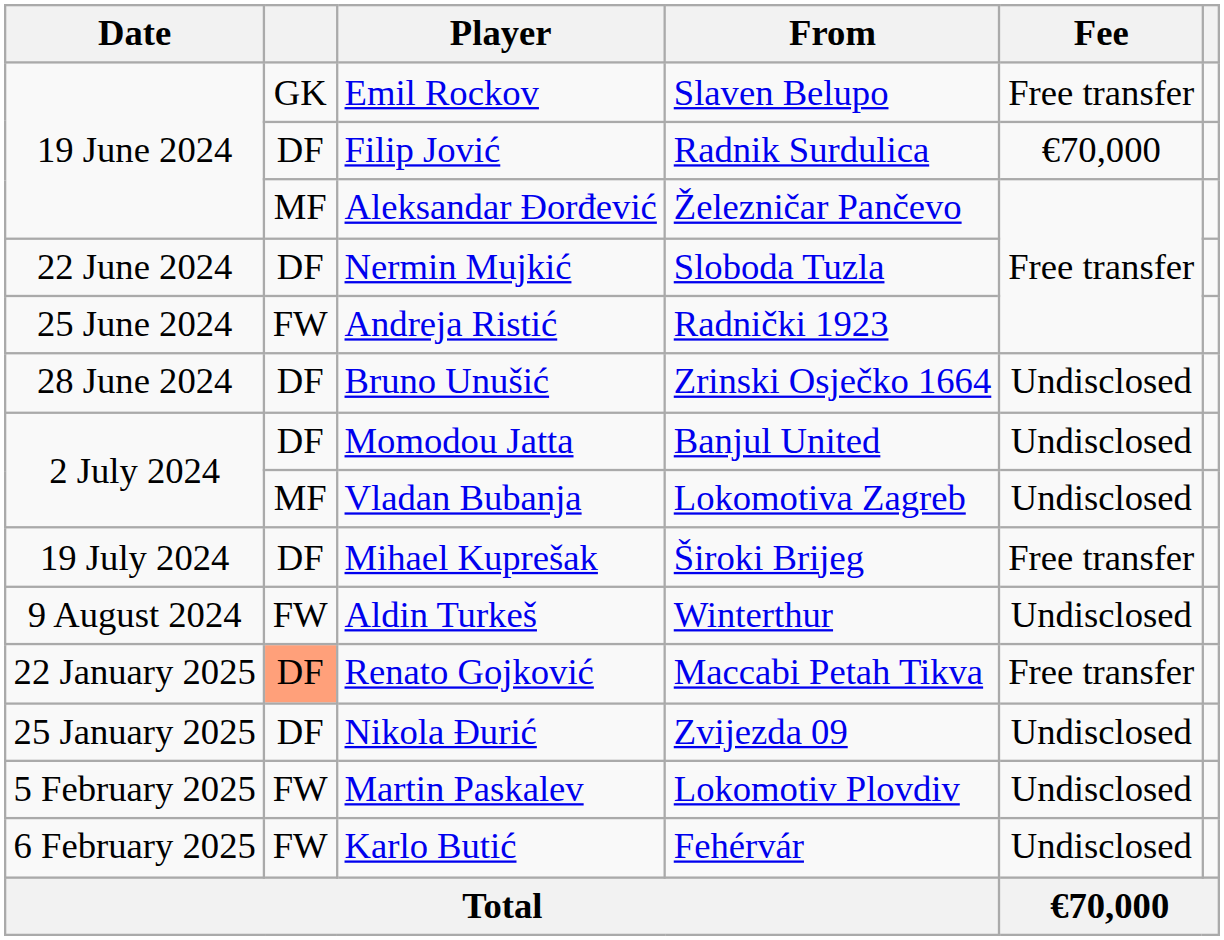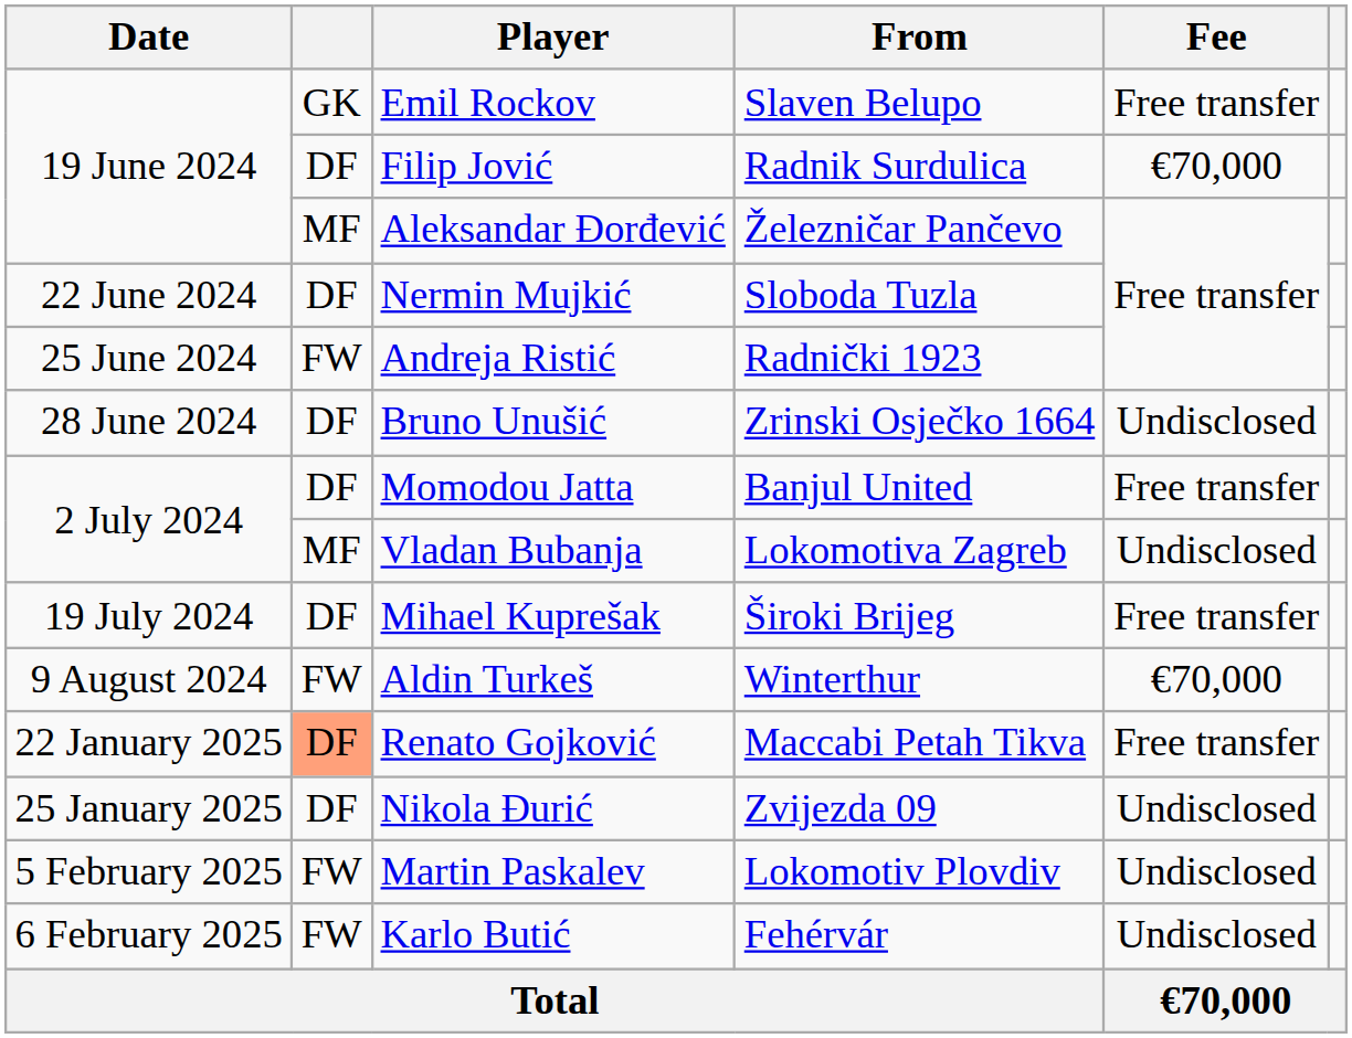 <table class="wikitable" style="text-align:center;">
 <tr>
 <th>Date</th>
 <th></th>
 <th>Player</th>
 <th>From</th>
 <th>Fee</th>
 <th></th>
 </tr>
 <tr>
 <td rowspan=3>19 June 2024</td>
 <td>GK</td>
 <td style="text-align:left"> <a href='#'>Emil Rockov</a></td>
 <td style="text-align:left"> <a href='#'>Slaven Belupo</a></td>
 <td>Free transfer</td>
 <td></td>
 </tr>
 <tr>
 <td>DF</td>
 <td style="text-align:left"> <a href='#'>Filip Jović</a></td>
 <td style="text-align:left"> <a href='#'>Radnik Surdulica</a></td>
 <td>€70,000</td>
 <td></td>
 </tr>
 <tr>
 <td>MF</td>
 <td style="text-align:left"> <a href='#'>Aleksandar Đorđević</a></td>
 <td style="text-align:left"> <a href='#'>Železničar Pančevo</a></td>
 <td rowspan=3>Free transfer</td>
 <td></td>
 </tr>
 <tr>
 <td>22 June 2024</td>
 <td>DF</td>
 <td style="text-align:left"> <a href='#'>Nermin Mujkić</a></td>
 <td style="text-align:left"> <a href='#'>Sloboda Tuzla</a></td>
 <td></td>
 </tr>
 <tr>
 <td>25 June 2024</td>
 <td>FW</td>
 <td style="text-align:left"> <a href='#'>Andreja Ristić</a></td>
 <td style="text-align:left"> <a href='#'>Radnički 1923</a></td>
 <td></td>
 </tr>
 <tr>
 <td>28 June 2024</td>
 <td>DF</td>
 <td style="text-align:left"> <a href='#'>Bruno Unušić</a></td>
 <td style="text-align:left"> <a href='#'>Zrinski Osječko 1664</a></td>
 <td>Undisclosed</td>
 <td></td>
 </tr>
 <tr>
 <td rowspan=2>2 July 2024</td>
 <td>DF</td>
 <td style="text-align:left"> <a href='#'>Momodou Jatta</a></td>
 <td style="text-align:left"> <a href='#'>Banjul United</a></td>
-<td>Undisclosed</td>
+<td>Free transfer</td>
 <td></td>
 </tr>
 <tr>
 <td>MF</td>
 <td style="text-align:left"> <a href='#'>Vladan Bubanja</a></td>
 <td style="text-align:left"> <a href='#'>Lokomotiva Zagreb</a></td>
 <td>Undisclosed</td>
 <td></td>
 </tr>
 <tr>
 <td>19 July 2024</td>
 <td>DF</td>
 <td style="text-align:left"> <a href='#'>Mihael Kuprešak</a></td>
 <td style="text-align:left"> <a href='#'>Široki Brijeg</a></td>
 <td>Free transfer</td>
 <td></td>
 </tr>
 <tr>
 <td>9 August 2024</td>
 <td>FW</td>
 <td style="text-align:left"> <a href='#'>Aldin Turkeš</a></td>
 <td style="text-align:left"> <a href='#'>Winterthur</a></td>
-<td>Undisclosed</td>
+<td>€70,000</td>
 <td></td>
 </tr>
 <tr>
 <td>22 January 2025</td>
 <td style="background: lightsalmon;">DF</td>
 <td style="text-align:left"> <a href='#'>Renato Gojković</a></td>
 <td style="text-align:left"> <a href='#'>Maccabi Petah Tikva</a></td>
 <td>Free transfer</td>
 <td></td>
 </tr>
 <tr>
 <td>25 January 2025</td>
 <td>DF</td>
 <td style="text-align:left"> <a href='#'>Nikola Đurić</a></td>
 <td style="text-align:left"> <a href='#'>Zvijezda 09</a></td>
 <td>Undisclosed</td>
 <td></td>
 </tr>
 <tr>
 <td>5 February 2025</td>
 <td>FW</td>
 <td style="text-align:left"> <a href='#'>Martin Paskalev</a></td>
 <td style="text-align:left"> <a href='#'>Lokomotiv Plovdiv</a></td>
 <td>Undisclosed</td>
 <td></td>
 </tr>
 <tr>
 <td>6 February 2025</td>
 <td>FW</td>
 <td style="text-align:left"> <a href='#'>Karlo Butić</a></td>
 <td style="text-align:left"> <a href='#'>Fehérvár</a></td>
 <td>Undisclosed</td>
 <td></td>
 </tr>
 <tr>
 <th colspan=4>Total</th>
 <th colspan=2>€70,000</th>
 </tr>
 </table>
